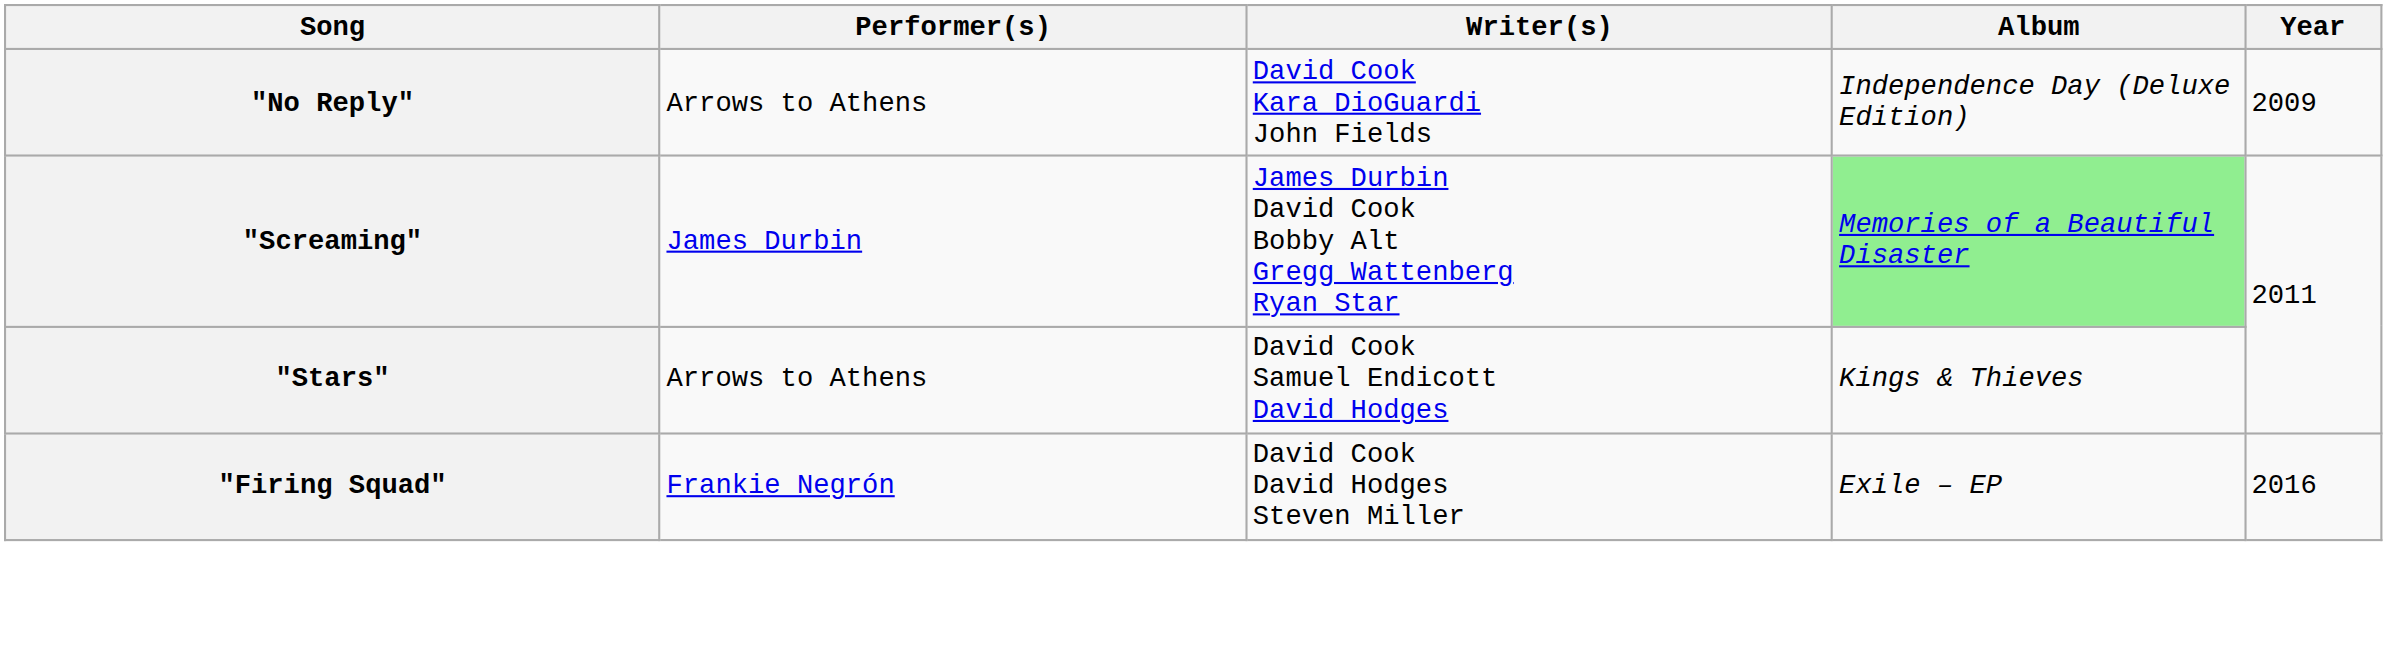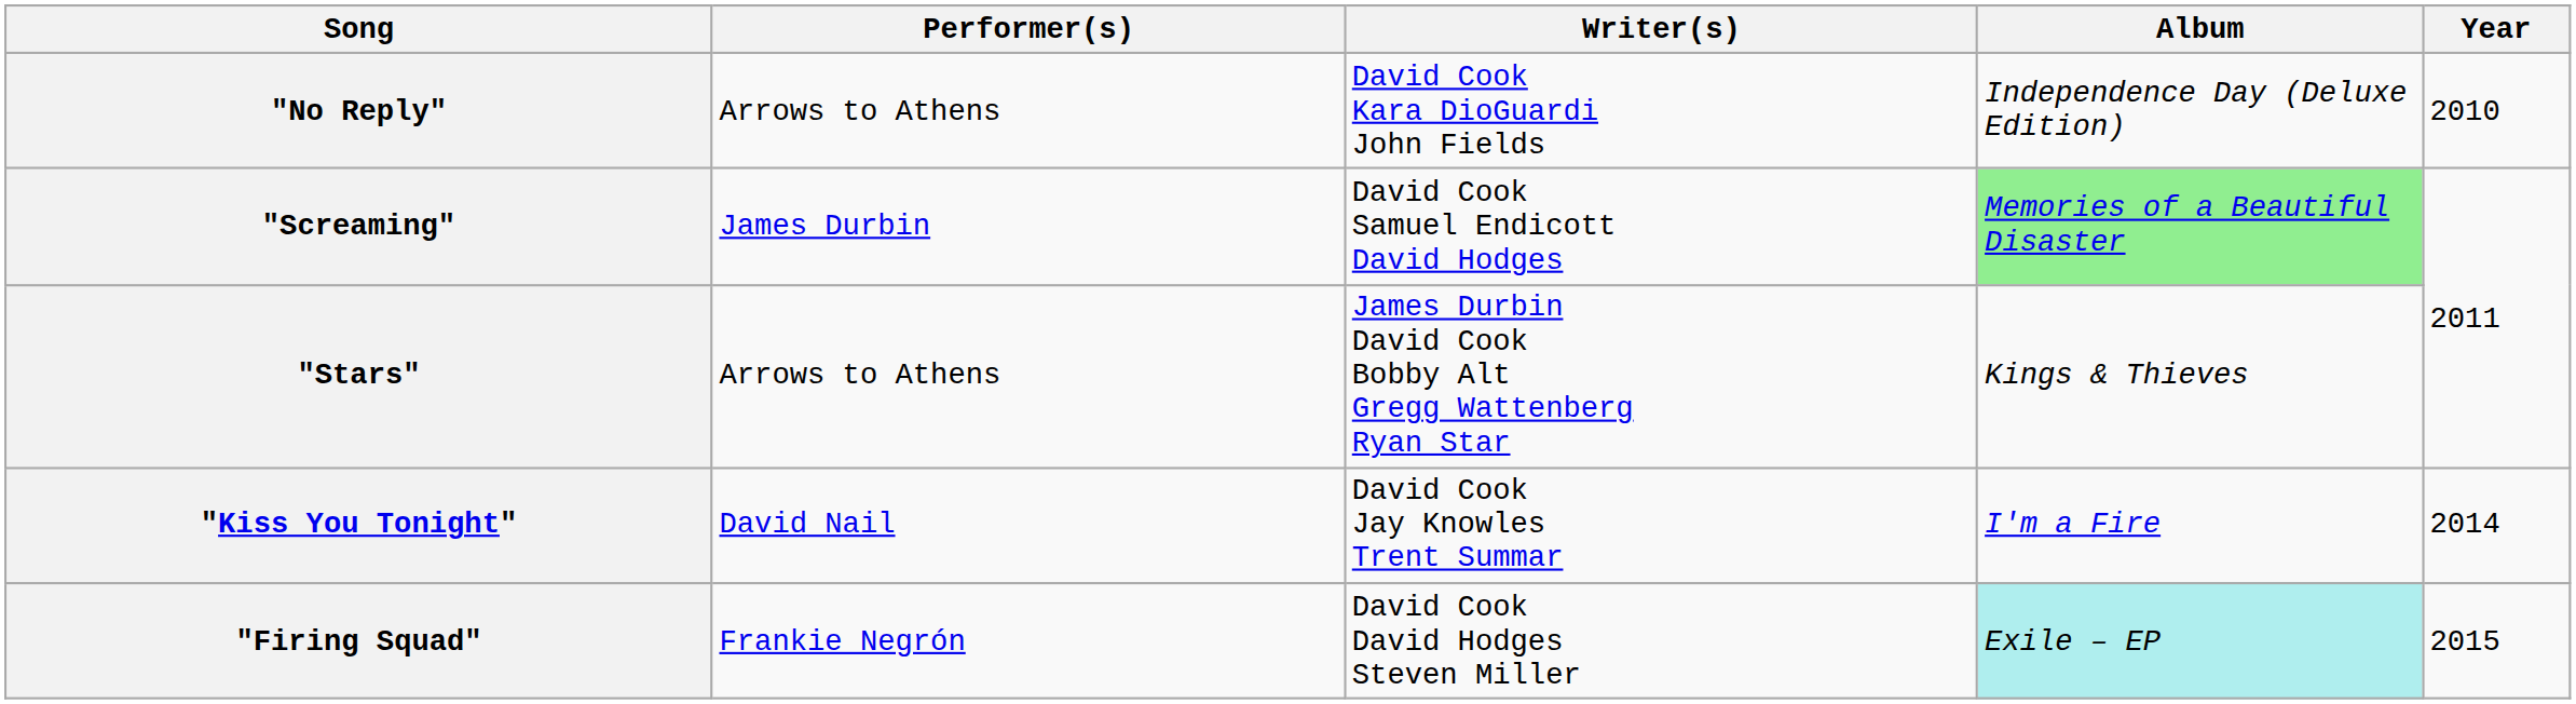 <table class="wikitable sortable plainrowheaders" style="text-align:left; width:90%;">
 <tr>
 <th scope="col" style="width:280px;">Song</th>
 <th scope="col" style="width:250px;">Performer(s)</th>
 <th scope="col" style="width:250px;">Writer(s)</th>
 <th scope="col" style="width:174px;">Album</th>
 <th scope="col" style="width:53px;">Year</th>
 </tr>
 <tr>
 <th scope=row>"No Reply"</th>
 <td>Arrows to Athens</td>
 <td><a href='#'>David Cook</a><br><a href='#'>Kara DioGuardi</a><br>John Fields</td>
 <td><em>Independence Day (Deluxe Edition)</em></td>
-<td>2009</td>
+<td>2010</td>
 </tr>
 <tr>
 <th scope=row>"Screaming"</th>
 <td><a href='#'>James Durbin</a></td>
-<td><a href='#'>James Durbin</a><br>David Cook<br>Bobby Alt<br><a href='#'>Gregg Wattenberg</a><br><a href='#'>Ryan Star</a></td>
+<td>David Cook<br>Samuel Endicott<br><a href='#'>David Hodges</a></td>
 <td style="background: lightgreen;"><em><a href='#'>Memories of a Beautiful Disaster</a></em></td>
 <td rowspan="2">2011</td>
 </tr>
 <tr>
 <th scope=row>"Stars"</th>
 <td>Arrows to Athens</td>
-<td>David Cook<br>Samuel Endicott<br><a href='#'>David Hodges</a></td>
+<td><a href='#'>James Durbin</a><br>David Cook<br>Bobby Alt<br><a href='#'>Gregg Wattenberg</a><br><a href='#'>Ryan Star</a></td>
 <td><em>Kings & Thieves</em></td>
+</tr>
+<tr>
+<th scope=row>"<a href='#'>Kiss You Tonight</a>"</th>
+<td><a href='#'>David Nail</a></td>
+<td>David Cook<br>Jay Knowles<br><a href='#'>Trent Summar</a></td>
+<td><em><a href='#'>I'm a Fire</a></em></td>
+<td>2014</td>
 </tr>
 <tr>
 <th scope=row>"Firing Squad"</th>
 <td><a href='#'>Frankie Negrón</a></td>
 <td>David Cook<br>David Hodges<br>Steven Miller</td>
-<td><em>Exile – EP</em></td>
-<td>2016</td>
+<td style="background: paleturquoise;"><em>Exile – EP</em></td>
+<td>2015</td>
 </tr>
 </table>
